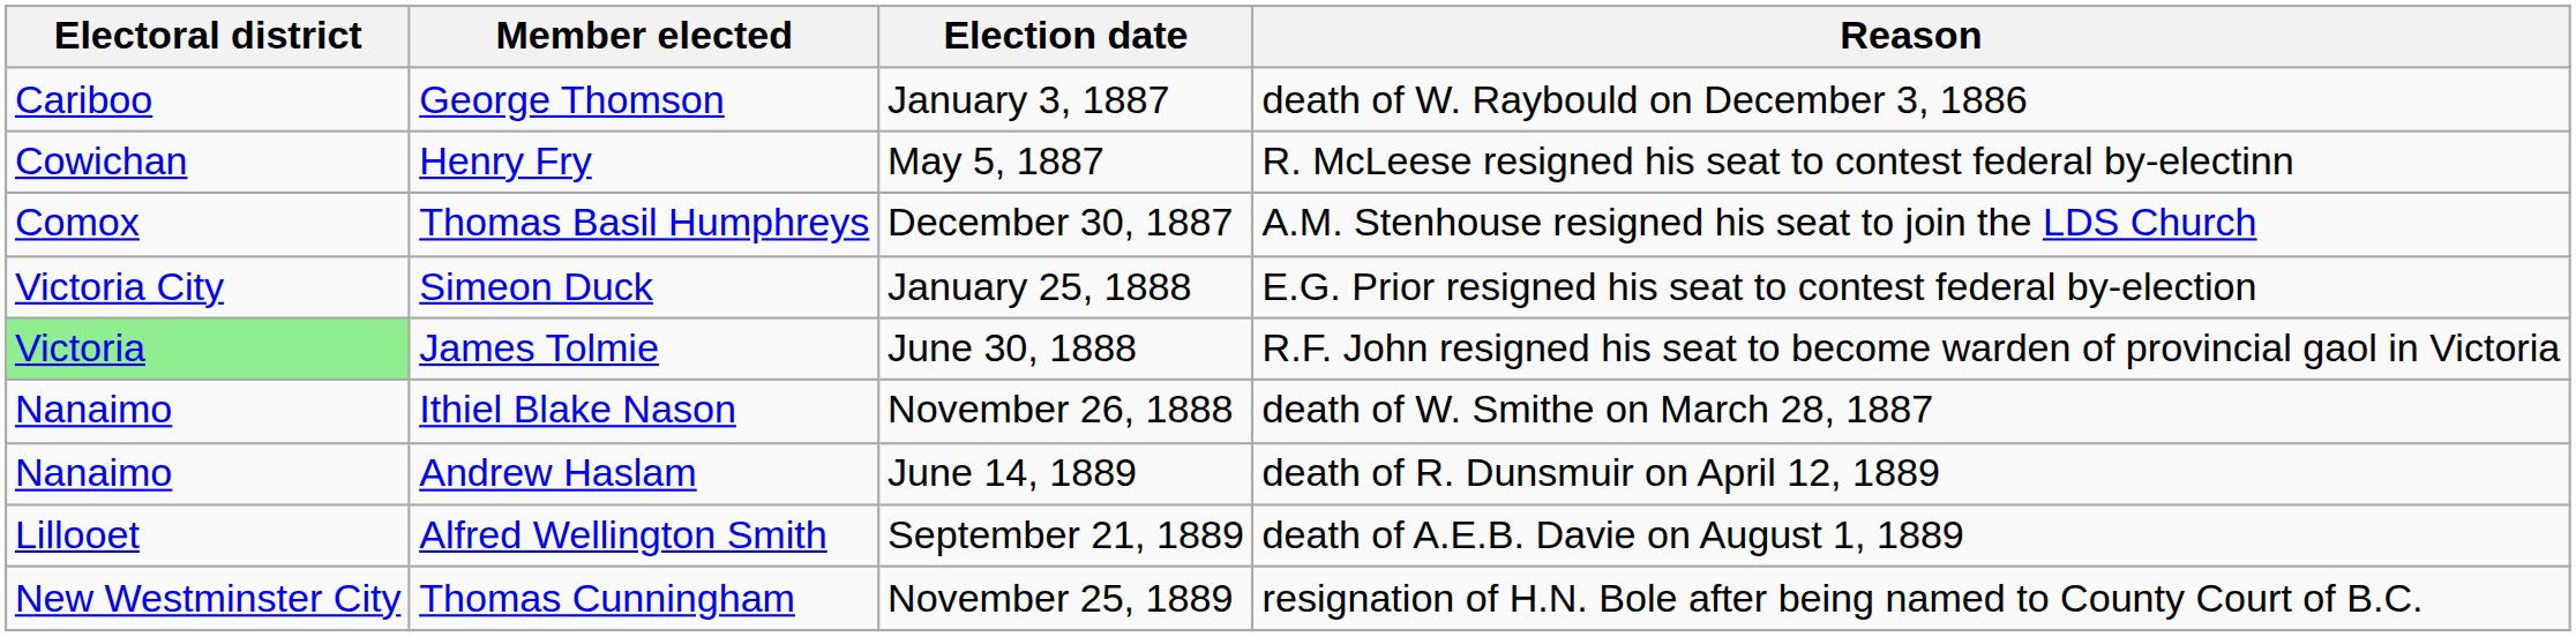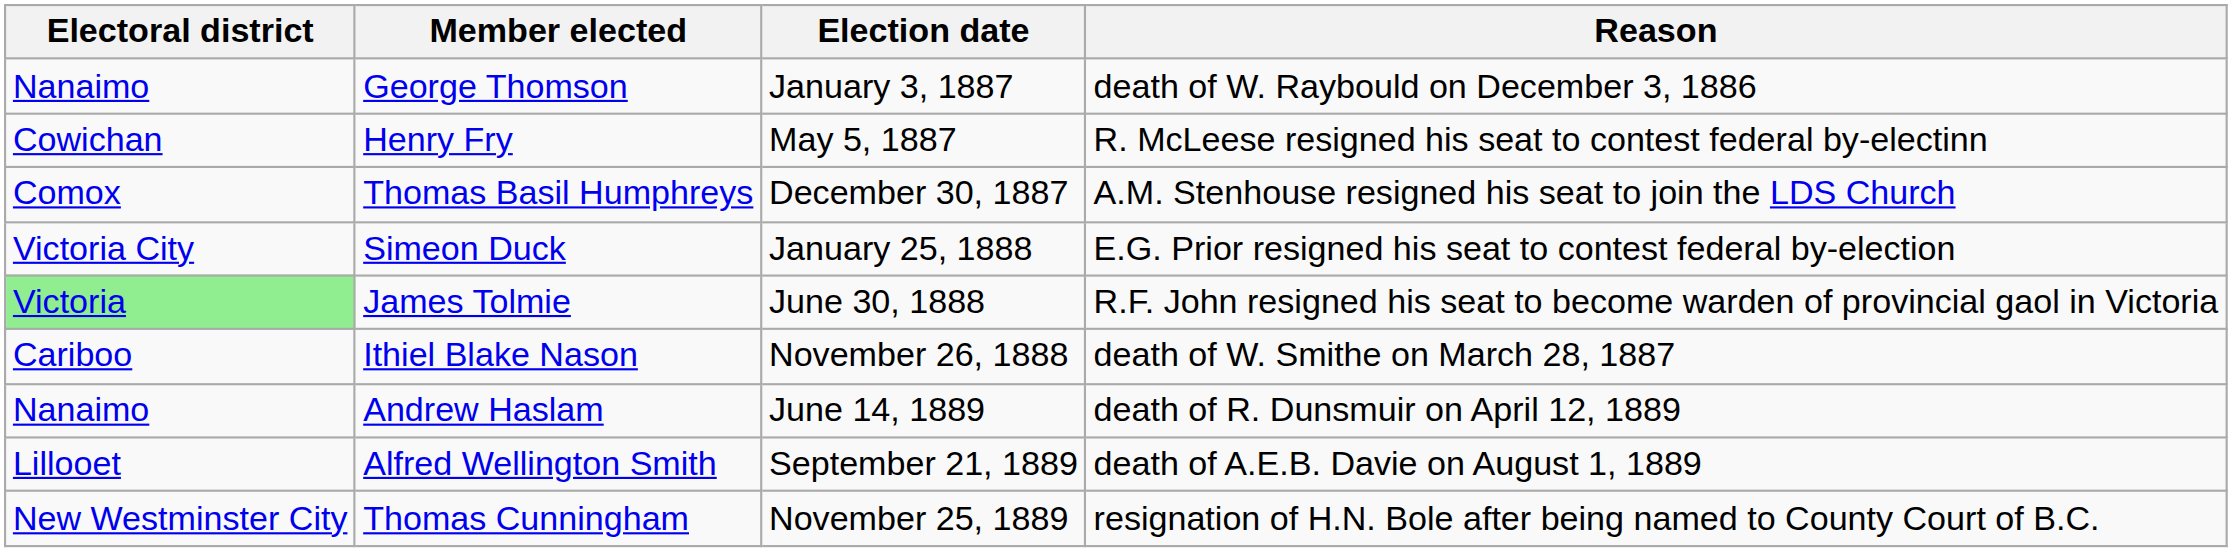 <table class="wikitable sortable">
 <tr>
 <th>Electoral district</th>
 <th>Member elected</th>
 <th>Election date</th>
 <th>Reason</th>
 </tr>
 <tr>
-<td><a href='#'>Cariboo</a></td>
+<td><a href='#'>Nanaimo</a></td>
 <td><a href='#'>George Thomson</a></td>
 <td>January 3, 1887</td>
 <td>death of W. Raybould on December 3, 1886</td>
 </tr>
 <tr>
 <td><a href='#'>Cowichan</a></td>
 <td><a href='#'>Henry Fry</a></td>
 <td>May 5, 1887</td>
 <td>R. McLeese resigned his seat to contest federal by-electinn</td>
 </tr>
 <tr>
 <td><a href='#'>Comox</a></td>
 <td><a href='#'>Thomas Basil Humphreys</a></td>
 <td>December 30, 1887</td>
 <td>A.M. Stenhouse resigned his seat to join the <a href='#'>LDS Church</a></td>
 </tr>
 <tr>
 <td><a href='#'>Victoria City</a></td>
 <td><a href='#'>Simeon Duck</a></td>
 <td>January 25, 1888</td>
 <td>E.G. Prior resigned his seat to contest federal by-election</td>
 </tr>
 <tr>
 <td style="background: lightgreen;"><a href='#'>Victoria</a></td>
 <td><a href='#'>James Tolmie</a></td>
 <td>June 30, 1888</td>
 <td>R.F. John resigned his seat to become warden of provincial gaol in Victoria</td>
 </tr>
 <tr>
-<td><a href='#'>Nanaimo</a></td>
+<td><a href='#'>Cariboo</a></td>
 <td><a href='#'>Ithiel Blake Nason</a></td>
 <td>November 26, 1888</td>
 <td>death of W. Smithe on March 28, 1887</td>
 </tr>
 <tr>
 <td><a href='#'>Nanaimo</a></td>
 <td><a href='#'>Andrew Haslam</a></td>
 <td>June 14, 1889</td>
 <td>death of R. Dunsmuir on April 12, 1889</td>
 </tr>
 <tr>
 <td><a href='#'>Lillooet</a></td>
 <td><a href='#'>Alfred Wellington Smith</a></td>
 <td>September 21, 1889</td>
 <td>death of A.E.B. Davie on August 1, 1889</td>
 </tr>
 <tr>
 <td><a href='#'>New Westminster City</a></td>
 <td><a href='#'>Thomas Cunningham</a></td>
 <td>November 25, 1889</td>
 <td>resignation of H.N. Bole after being named to County Court of B.C.</td>
 </tr>
 </table>
